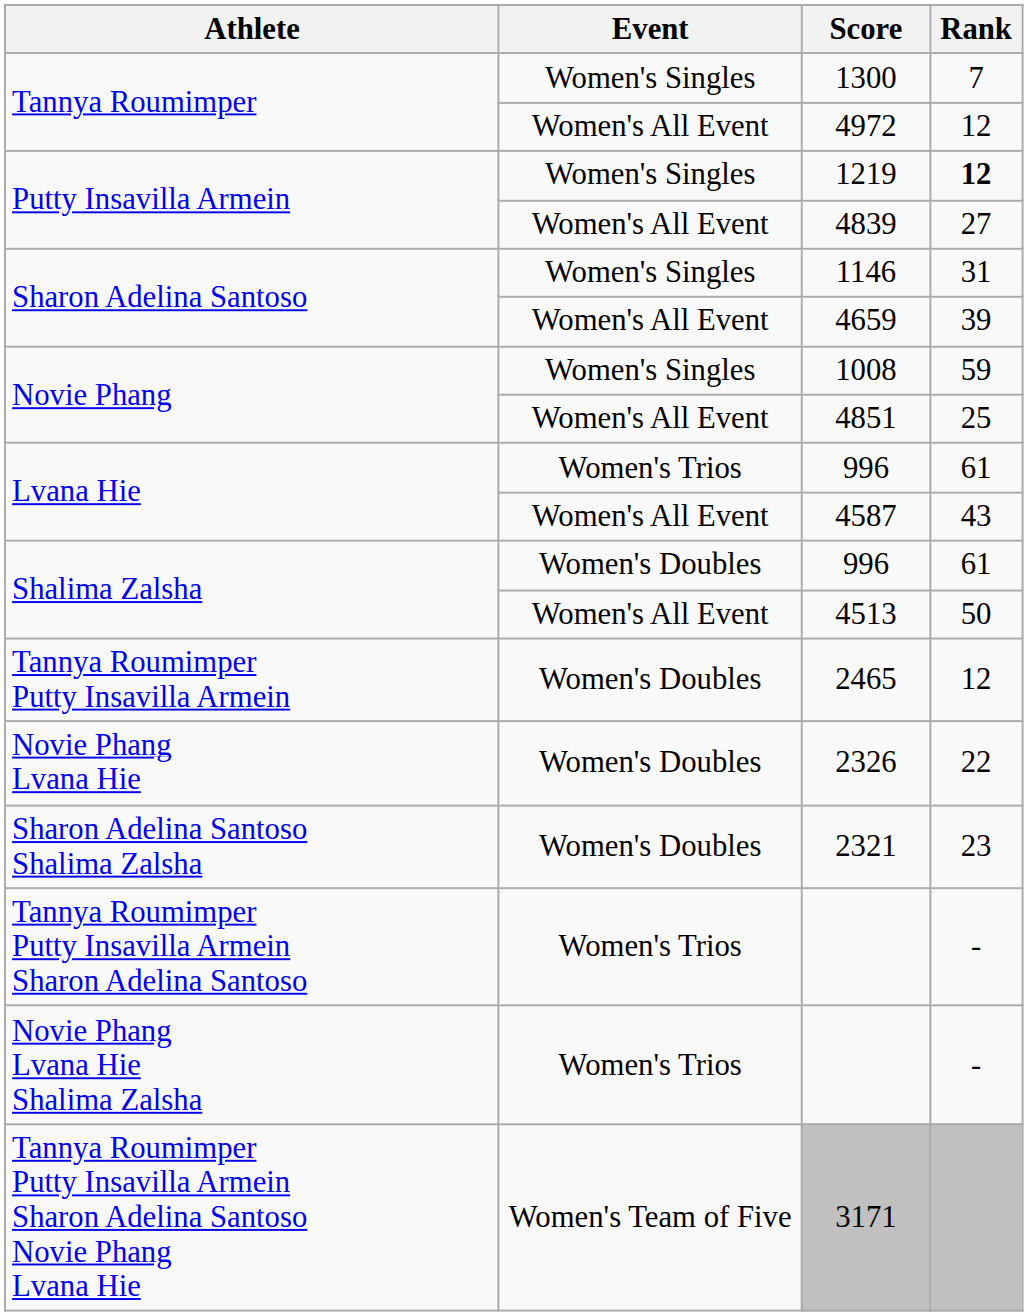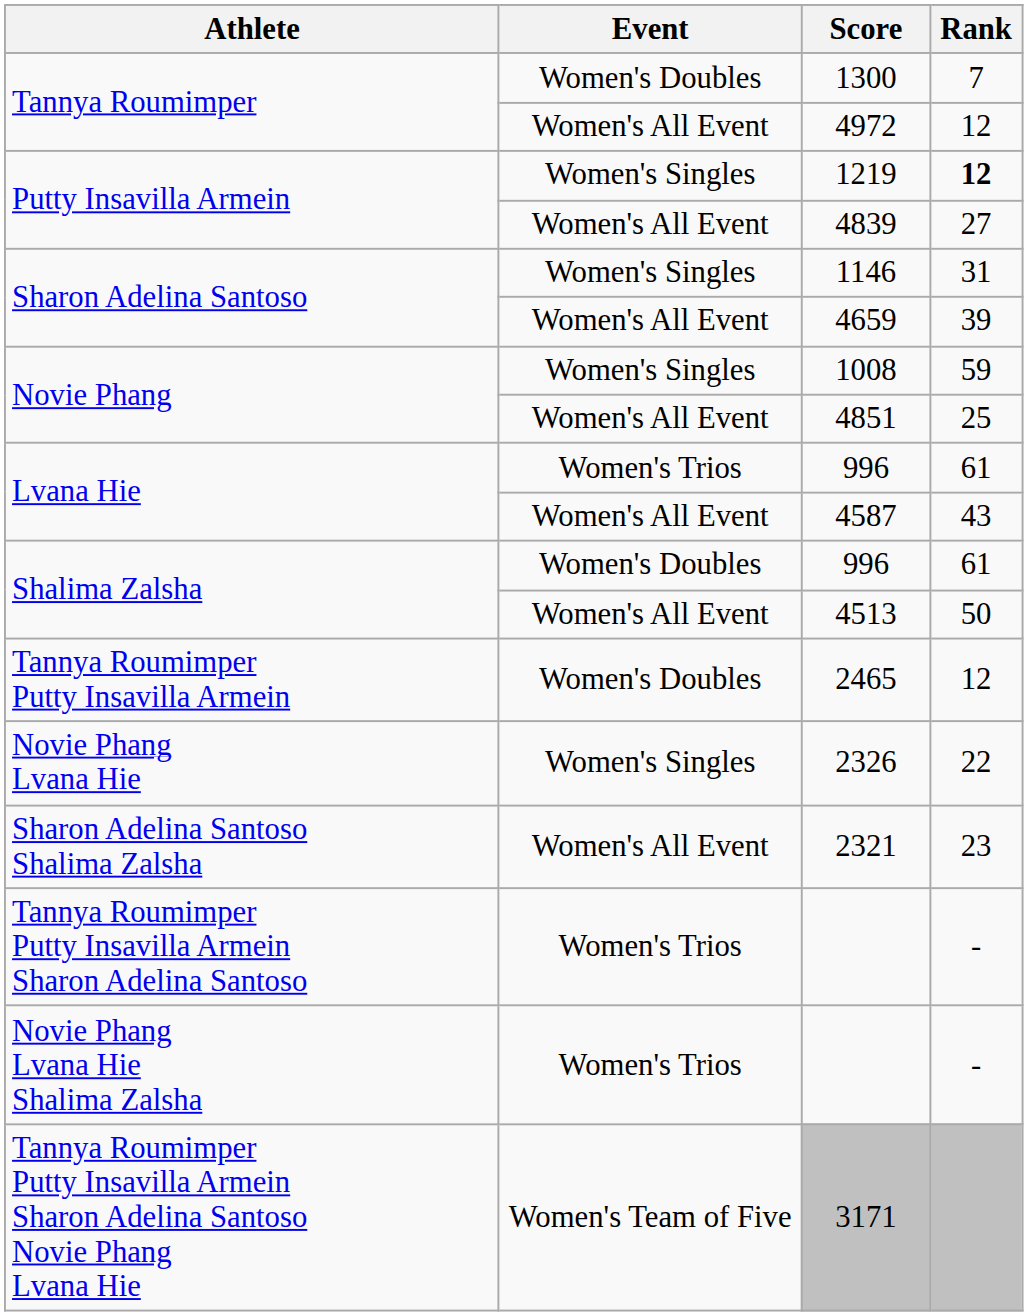 <table class=wikitable style="text-align:center">
 <tr>
 <th width=250>Athlete</th>
 <th width=150>Event</th>
 <th width=60>Score</th>
 <th width=40>Rank</th>
 </tr>
 <tr>
 <td rowspan="2" align="left"><a href='#'>Tannya Roumimper</a></td>
-<td>Women's Singles</td>
+<td>Women's Doubles</td>
 <td>1300</td>
 <td>7</td>
 </tr>
 <tr>
 <td>Women's All Event</td>
 <td>4972</td>
 <td>12</td>
 </tr>
 <tr>
 <td rowspan="2" align="left"><a href='#'>Putty Insavilla Armein</a></td>
 <td>Women's Singles</td>
 <td>1219</td>
 <td><strong>12</strong></td>
 </tr>
 <tr>
 <td>Women's All Event</td>
 <td>4839</td>
 <td>27</td>
 </tr>
 <tr>
 <td rowspan="2" align="left"><a href='#'>Sharon Adelina Santoso</a></td>
 <td>Women's Singles</td>
 <td>1146</td>
 <td>31</td>
 </tr>
 <tr>
 <td>Women's All Event</td>
 <td>4659</td>
 <td>39</td>
 </tr>
 <tr>
 <td rowspan="2" align="left"><a href='#'>Novie Phang</a></td>
 <td>Women's Singles</td>
 <td>1008</td>
 <td>59</td>
 </tr>
 <tr>
 <td>Women's All Event</td>
 <td>4851</td>
 <td>25</td>
 </tr>
 <tr>
 <td rowspan="2" align="left"><a href='#'>Lvana Hie</a></td>
 <td>Women's Trios</td>
 <td>996</td>
 <td>61</td>
 </tr>
 <tr>
 <td>Women's All Event</td>
 <td>4587</td>
 <td>43</td>
 </tr>
 <tr>
 <td rowspan="2" align="left"><a href='#'>Shalima Zalsha</a></td>
 <td>Women's Doubles</td>
 <td>996</td>
 <td>61</td>
 </tr>
 <tr>
 <td>Women's All Event</td>
 <td>4513</td>
 <td>50</td>
 </tr>
 <tr>
 <td align="left"><a href='#'>Tannya Roumimper</a> <br> <a href='#'>Putty Insavilla Armein</a></td>
 <td>Women's Doubles</td>
 <td>2465</td>
 <td>12</td>
 </tr>
 <tr>
 <td align="left"><a href='#'>Novie Phang</a> <br> <a href='#'>Lvana Hie</a></td>
-<td>Women's Doubles</td>
+<td>Women's Singles</td>
 <td>2326</td>
 <td>22</td>
 </tr>
 <tr>
 <td align="left"><a href='#'>Sharon Adelina Santoso</a> <br> <a href='#'>Shalima Zalsha</a></td>
-<td>Women's Doubles</td>
+<td>Women's All Event</td>
 <td>2321</td>
 <td>23</td>
 </tr>
 <tr>
 <td align="left"><a href='#'>Tannya Roumimper</a> <br> <a href='#'>Putty Insavilla Armein</a> <br> <a href='#'>Sharon Adelina Santoso</a></td>
 <td>Women's Trios</td>
 <td></td>
 <td>-</td>
 </tr>
 <tr>
 <td align="left"><a href='#'>Novie Phang</a> <br> <a href='#'>Lvana Hie</a> <br> <a href='#'>Shalima Zalsha</a></td>
 <td>Women's Trios</td>
 <td></td>
 <td>-</td>
 </tr>
 <tr>
 <td align="left"><a href='#'>Tannya Roumimper</a> <br> <a href='#'>Putty Insavilla Armein</a> <br> <a href='#'>Sharon Adelina Santoso</a> <br> <a href='#'>Novie Phang</a> <br> <a href='#'>Lvana Hie</a></td>
 <td>Women's Team of Five</td>
 <td bgcolor="silver">3171</td>
 <td bgcolor="silver"></td>
 </tr>
 </table>
